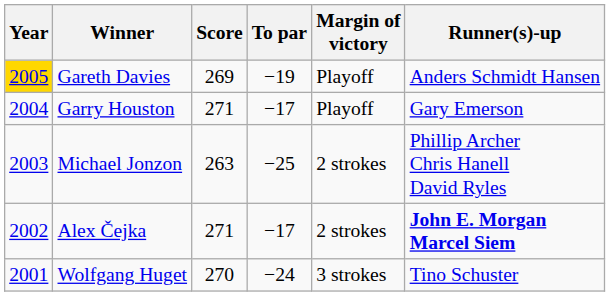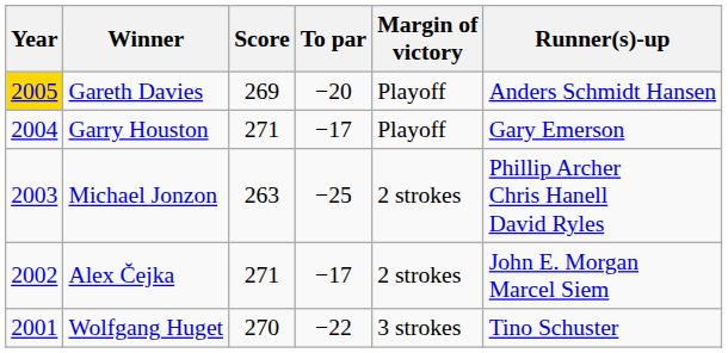 <table class=wikitable style="font-size:95%">
 <tr>
 <th>Year</th>
 <th>Winner</th>
 <th>Score</th>
 <th>To par</th>
 <th>Margin of<br>victory</th>
 <th>Runner(s)-up</th>
 </tr>
 <tr>
 <td style="background: gold;"><a href='#'>2005</a></td>
 <td> <a href='#'>Gareth Davies</a></td>
 <td align=center>269</td>
-<td align=center>−19</td>
+<td align=center>−20</td>
 <td>Playoff</td>
 <td> <a href='#'>Anders Schmidt Hansen</a></td>
 </tr>
 <tr>
 <td><a href='#'>2004</a></td>
 <td> <a href='#'>Garry Houston</a></td>
 <td align=center>271</td>
 <td align=center>−17</td>
 <td>Playoff</td>
 <td> <a href='#'>Gary Emerson</a></td>
 </tr>
 <tr>
 <td><a href='#'>2003</a></td>
 <td> <a href='#'>Michael Jonzon</a></td>
 <td align=center>263</td>
 <td align=center>−25</td>
 <td>2 strokes</td>
 <td> <a href='#'>Phillip Archer</a><br> <a href='#'>Chris Hanell</a><br> <a href='#'>David Ryles</a></td>
 </tr>
 <tr>
 <td><a href='#'>2002</a></td>
 <td> <a href='#'>Alex Čejka</a></td>
 <td align=center>271</td>
 <td align=center>−17</td>
 <td>2 strokes</td>
-<td><strong> <a href='#'>John E. Morgan</a><br> <a href='#'>Marcel Siem</a></strong></td>
+<td> <a href='#'>John E. Morgan</a><br> <a href='#'>Marcel Siem</a></td>
 </tr>
 <tr>
 <td><a href='#'>2001</a></td>
 <td> <a href='#'>Wolfgang Huget</a></td>
 <td align=center>270</td>
-<td align=center>−24</td>
+<td align=center>−22</td>
 <td>3 strokes</td>
 <td> <a href='#'>Tino Schuster</a></td>
 </tr>
 </table>
